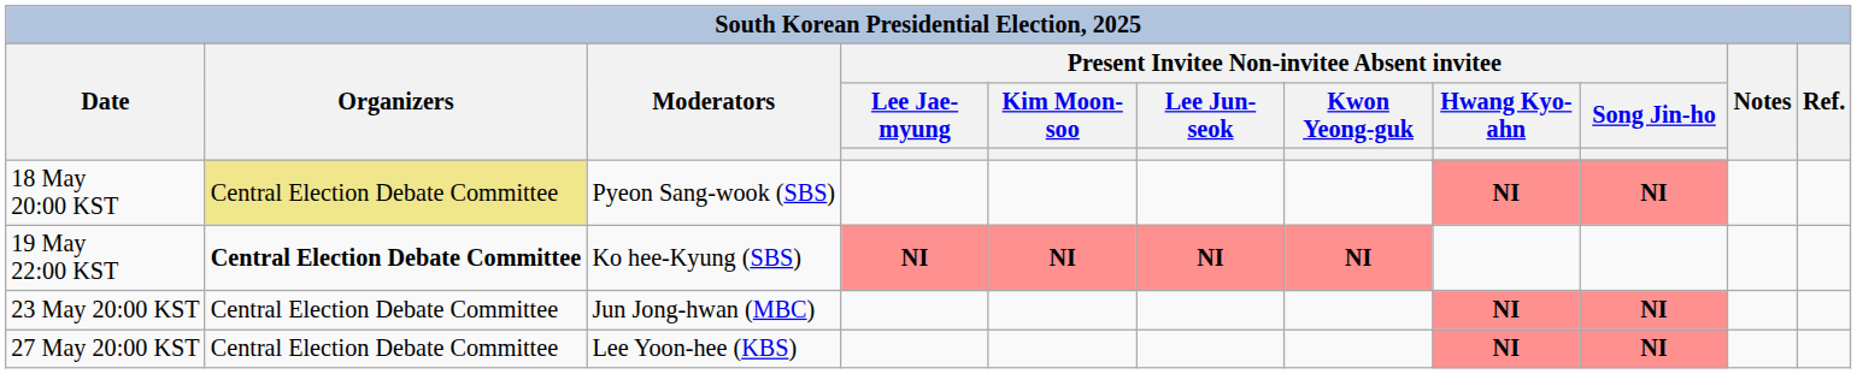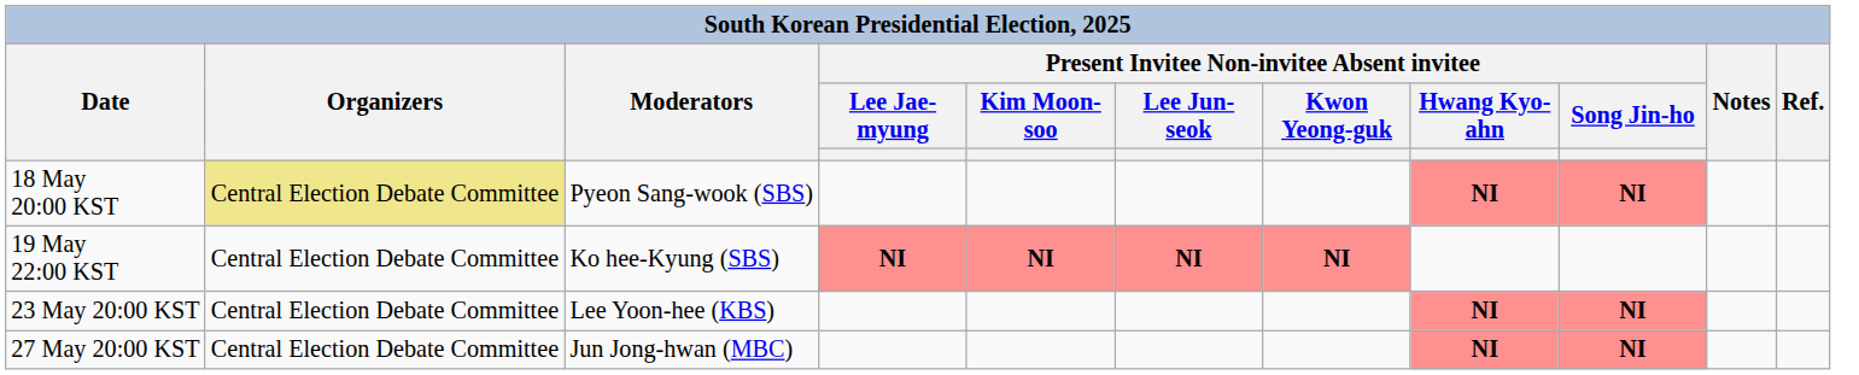 <table class="wikitable" text-align:center;">
 <tr>
 <th colspan="13" style="background:#B0C4DE;">South Korean Presidential Election, 2025</th>
 </tr>
 <tr>
 <th style="white-space:nowrap;" rowspan="3">Date</th>
 <th rowspan="3">Organizers</th>
 <th rowspan="3">Moderators</th>
 <th colspan="6" scope="col"> Present  Invitee  Non-invitee  Absent invitee</th>
 <th rowspan="3">Notes</th>
 <th rowspan="3">Ref.</th>
 </tr>
 <tr>
 <th scope="col" style="width:90px;"><a href='#'>Lee Jae-myung</a></th>
 <th scope="col" style="width:90px;"><a href='#'>Kim Moon-soo</a></th>
 <th scope="col" style="width:90px;"><a href='#'>Lee Jun-seok</a></th>
 <th scope="col" style="width:90px;"><a href='#'>Kwon Yeong-guk</a></th>
 <th scope="col" style="width:90px;"><a href='#'>Hwang Kyo-ahn</a></th>
 <th scope="col" style="width:90px;"><a href='#'>Song Jin-ho</a></th>
 </tr>
 <tr>
 <th></th>
 <th></th>
 <th></th>
 <th></th>
 <th></th>
 <th></th>
 </tr>
 <tr>
 <td style="white-space:nowrap;text-align:left;">18 May<br>20:00 KST</td>
 <td style="background: khaki; white-space:nowrap;text-align:left;">Central Election Debate Committee</td>
 <td style="white-space:nowrap;text-align:left;">Pyeon Sang-wook (<a href='#'>SBS</a>)</td>
 <td></td>
 <td></td>
 <td></td>
 <td></td>
 <td style="background:#ff9090; color:black; text-align:center;"><strong>NI</strong></td>
 <td style="background:#ff9090; color:black; text-align:center;"><strong>NI</strong></td>
 <td></td>
 <td></td>
 </tr>
 <tr>
 <td style="white-space:nowrap;text-align:left;">19 May<br>22:00 KST</td>
-<td style="white-space:nowrap;text-align:left;"><strong>Central Election Debate Committee</strong></td>
+<td style="white-space:nowrap;text-align:left;">Central Election Debate Committee</td>
 <td style="white-space:nowrap;text-align:left;">Ko hee-Kyung (<a href='#'>SBS</a>)</td>
 <td style="background:#ff9090; color:black; text-align:center;"><strong>NI</strong></td>
 <td style="background:#ff9090; color:black; text-align:center;"><strong>NI</strong></td>
 <td style="background:#ff9090; color:black; text-align:center;"><strong>NI</strong></td>
 <td style="background:#ff9090; color:black; text-align:center;"><strong>NI</strong></td>
 <td></td>
 <td></td>
 <td></td>
 <td></td>
 </tr>
 <tr>
 <td style="text-align: left;">23 May 20:00 KST</td>
 <td style="text-align: left;">Central Election Debate Committee</td>
-<td style="text-align: left;">Jun Jong-hwan (<a href='#'>MBC</a>)</td>
+<td style="text-align: left;">Lee Yoon-hee (<a href='#'>KBS</a>)</td>
 <td></td>
 <td></td>
 <td></td>
 <td></td>
 <td style="background:#ff9090; color:black; text-align:center;"><strong>NI</strong></td>
 <td style="background:#ff9090; color:black; text-align:center;"><strong>NI</strong></td>
 <td></td>
 <td></td>
 </tr>
 <tr>
 <td style="text-align: left;">27 May 20:00 KST</td>
 <td style="text-align: left;">Central Election Debate Committee</td>
-<td style="text-align: left;">Lee Yoon-hee (<a href='#'>KBS</a>)</td>
+<td style="text-align: left;">Jun Jong-hwan (<a href='#'>MBC</a>)</td>
 <td></td>
 <td></td>
 <td></td>
 <td></td>
 <td style="background:#ff9090; color:black; text-align:center;"><strong>NI</strong></td>
 <td style="background:#ff9090; color:black; text-align:center;"><strong>NI</strong></td>
 <td></td>
 <td></td>
 </tr>
 </table>
